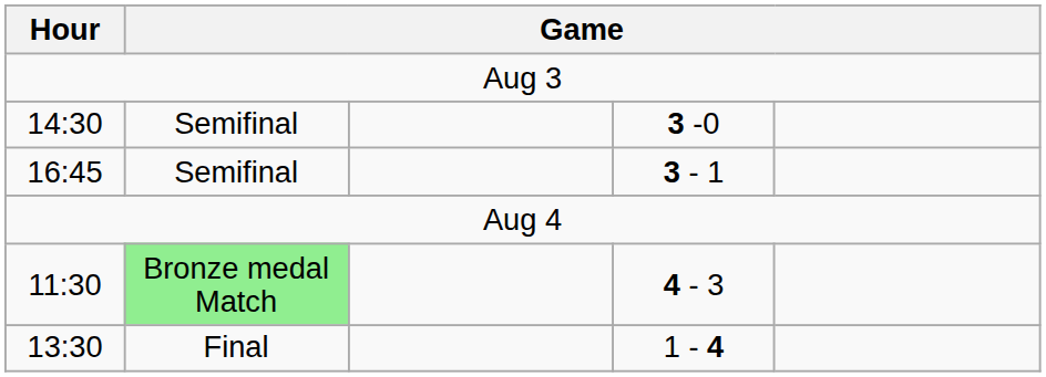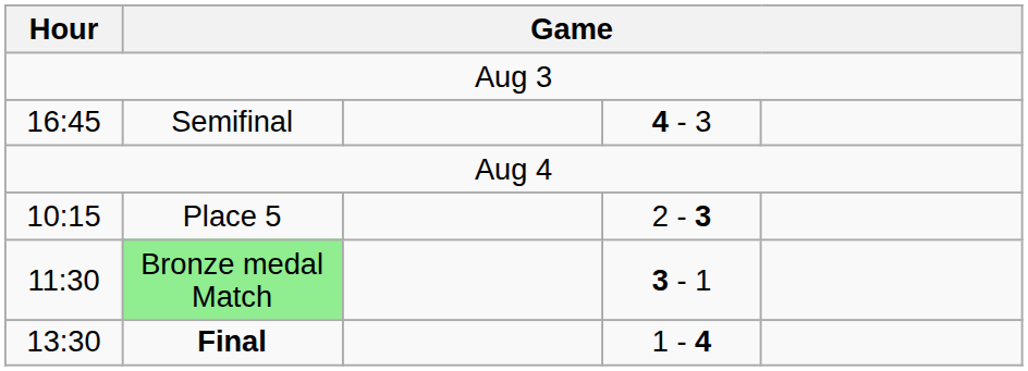 <table class="wikitable" style="text-align:center;font-size:90%">
 <tr>
 <th>Hour</th>
 <th colspan=4>Game</th>
 </tr>
 <tr>
 <td colspan=5>Aug 3</td>
 </tr>
 <tr>
-<td width="50px">14:30</td>
-<td width="100px">Semifinal</td>
-<td align="left" width="120px"><strong></strong></td>
-<td width="70px"><strong>3</strong> -0</td>
-<td align="right" width="120px"></td>
-</tr>
-<tr>
 <td width="50px">16:45</td>
 <td width="100px">Semifinal</td>
 <td align="left" width="120px"><strong></strong></td>
-<td width="70px"><strong>3</strong> - 1</td>
+<td width="70px"><strong>4</strong> - 3</td>
 <td align="right" width="120px"></td>
 </tr>
 <tr>
 <td colspan=5>Aug 4</td>
 </tr>
 <tr>
+<td width="50px">10:15</td>
+<td width="100px">Place 5</td>
+<td align="left" width="120px"></td>
+<td width="70px">2 - <strong>3</strong></td>
+<td align="right" width="120px"><strong></strong></td>
+</tr>
+<tr>
 <td width="50px">11:30</td>
 <td width="100px" style="background: lightgreen;">Bronze medal Match</td>
 <td align="left" width="120px"><strong></strong></td>
-<td width="70px"><strong>4</strong> - 3</td>
+<td width="70px"><strong>3</strong> - 1</td>
 <td align="right" width="120px"></td>
 </tr>
 <tr>
 <td width="50px">13:30</td>
-<td width="100px">Final</td>
+<td width="100px"><strong>Final</strong></td>
 <td align="left" width="120px"></td>
 <td width="70px">1 - <strong>4</strong></td>
 <td align="right" width="120px"><strong></strong></td>
 </tr>
 </table>
